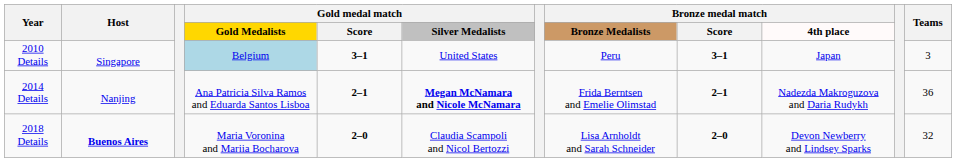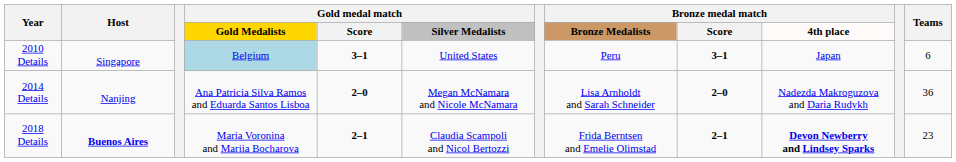 <table class="wikitable" style="font-size:90%; width: 100%; text-align: center;">
 <tr>
 <th rowspan="2" style="width:6%;">Year</th>
 <th rowspan="2" style="width:12%;">Host</th>
 <th rowspan="10" width="1%" bgcolor="ffffff"></th>
 <th colspan="3">Gold medal match</th>
 <th rowspan="10" width="1%" bgcolor="ffffff"></th>
 <th colspan="3">Bronze medal match</th>
 <th rowspan="10" width="1%" bgcolor="ffffff"></th>
 <th rowspan="2" style="width:5%;">Teams</th>
 </tr>
 <tr style="background:#efefef;">
 <th style="width:14%; background:gold;">Gold Medalists</th>
 <th width=9%>Score</th>
 <th style="width:14%; background:silver;">Silver Medalists</th>
 <th style="width:14%; background:#c96;">Bronze Medalists</th>
 <th width=9%>Score</th>
 <th style="width:14%; background:snow;">4th place</th>
 </tr>
 <tr>
 <td><a href='#'>2010</a><br><a href='#'>Details</a></td>
 <td><br><a href='#'>Singapore</a></td>
 <td style="background: lightblue;"><a href='#'>Belgium</a></td>
 <td><strong>3–1</strong></td>
 <td><a href='#'>United States</a></td>
 <td><a href='#'>Peru</a></td>
 <td><strong>3–1</strong></td>
 <td> <a href='#'>Japan</a></td>
-<td>3</td>
+<td>6</td>
 </tr>
 <tr>
 <td><a href='#'>2014</a><br><a href='#'>Details</a></td>
 <td><br><a href='#'>Nanjing</a></td>
 <td><br><a href='#'>Ana Patricia Silva Ramos</a><br>and <a href='#'>Eduarda Santos Lisboa</a></td>
-<td><strong>2–1</strong></td>
-<td><strong><br><a href='#'>Megan McNamara</a><br>and <a href='#'>Nicole McNamara</a></strong></td>
-<td><br><a href='#'>Frida Berntsen</a><br>and <a href='#'>Emelie Olimstad</a></td>
-<td><strong>2–1</strong></td>
+<td><strong>2–0</strong></td>
+<td><br><a href='#'>Megan McNamara</a><br>and <a href='#'>Nicole McNamara</a></td>
+<td><br><a href='#'>Lisa Arnholdt</a><br>and <a href='#'>Sarah Schneider</a></td>
+<td><strong>2–0</strong></td>
 <td><br><a href='#'>Nadezda Makroguzova</a><br>and <a href='#'>Daria Rudykh</a></td>
 <td>36</td>
 </tr>
 <tr>
 <td><a href='#'>2018</a><br><a href='#'>Details</a></td>
 <td><strong><br><a href='#'>Buenos Aires</a></strong></td>
 <td><br><a href='#'>Maria Voronina</a><br>and <a href='#'>Mariia Bocharova</a></td>
-<td><strong>2–0</strong></td>
+<td><strong>2–1</strong></td>
 <td><br><a href='#'>Claudia Scampoli</a><br>and <a href='#'>Nicol Bertozzi</a></td>
-<td><br><a href='#'>Lisa Arnholdt</a><br>and <a href='#'>Sarah Schneider</a></td>
-<td><strong>2–0</strong></td>
-<td><br><a href='#'>Devon Newberry</a><br>and <a href='#'>Lindsey Sparks</a></td>
-<td>32</td>
+<td><br><a href='#'>Frida Berntsen</a><br>and <a href='#'>Emelie Olimstad</a></td>
+<td><strong>2–1</strong></td>
+<td><strong><br><a href='#'>Devon Newberry</a><br>and <a href='#'>Lindsey Sparks</a></strong></td>
+<td>23</td>
 </tr>
 </table>
